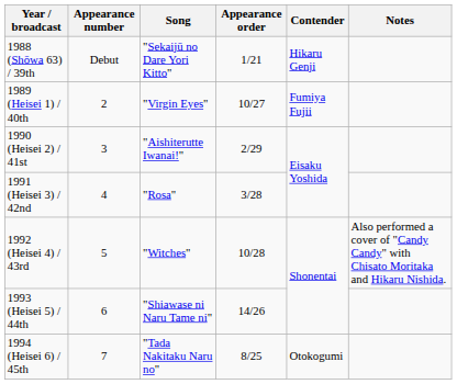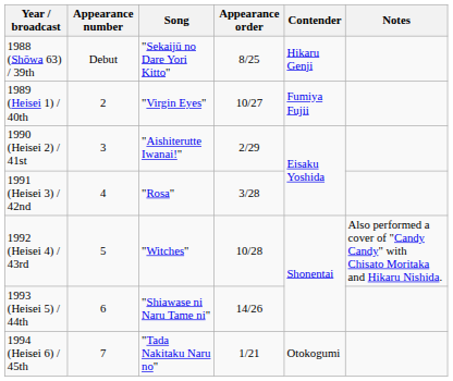 <table class=wikitable>
 <tr>
 <th>Year / broadcast</th>
 <th>Appearance number</th>
 <th>Song</th>
 <th>Appearance order</th>
 <th>Contender</th>
 <th>Notes</th>
 </tr>
 <tr>
 <td>1988 (<a href='#'>Shōwa</a> 63) / 39th</td>
 <td align=center>Debut</td>
 <td>"<a href='#'>Sekaijū no Dare Yori Kitto</a>"<br></td>
-<td align=center>1/21</td>
+<td align=center>8/25</td>
 <td><a href='#'>Hikaru Genji</a></td>
 <td></td>
 </tr>
 <tr>
 <td>1989 (<a href='#'>Heisei</a> 1) / 40th</td>
 <td align=center>2</td>
 <td>"<a href='#'>Virgin Eyes</a>"</td>
 <td align=center>10/27</td>
 <td><a href='#'>Fumiya Fujii</a></td>
 <td></td>
 </tr>
 <tr>
 <td>1990 (Heisei 2) / 41st</td>
 <td align=center>3</td>
 <td>"<a href='#'>Aishiterutte Iwanai!</a>"</td>
 <td align=center>2/29</td>
 <td rowspan="2"><a href='#'>Eisaku Yoshida</a></td>
 <td></td>
 </tr>
 <tr>
 <td>1991 (Heisei 3) / 42nd</td>
 <td align=center>4</td>
 <td>"<a href='#'>Rosa</a>"</td>
 <td align=center>3/28</td>
 <td></td>
 </tr>
 <tr>
 <td>1992 (Heisei 4) / 43rd</td>
 <td align=center>5</td>
 <td>"<a href='#'>Witches</a>"</td>
 <td align=center>10/28</td>
 <td rowspan="2"><a href='#'>Shonentai</a></td>
 <td>Also performed a cover of "<a href='#'>Candy Candy</a>" with <a href='#'>Chisato Moritaka</a> and <a href='#'>Hikaru Nishida</a>.</td>
 </tr>
 <tr>
 <td>1993 (Heisei 5) / 44th</td>
 <td align=center>6</td>
 <td>"<a href='#'>Shiawase ni Naru Tame ni</a>"</td>
 <td align=center>14/26</td>
 <td></td>
 </tr>
 <tr>
 <td>1994 (Heisei 6) / 45th</td>
 <td align=center>7</td>
 <td>"<a href='#'>Tada Nakitaku Naru no</a>"</td>
-<td align=center>8/25</td>
+<td align=center>1/21</td>
 <td>Otokogumi</td>
 <td></td>
 </tr>
 </table>
